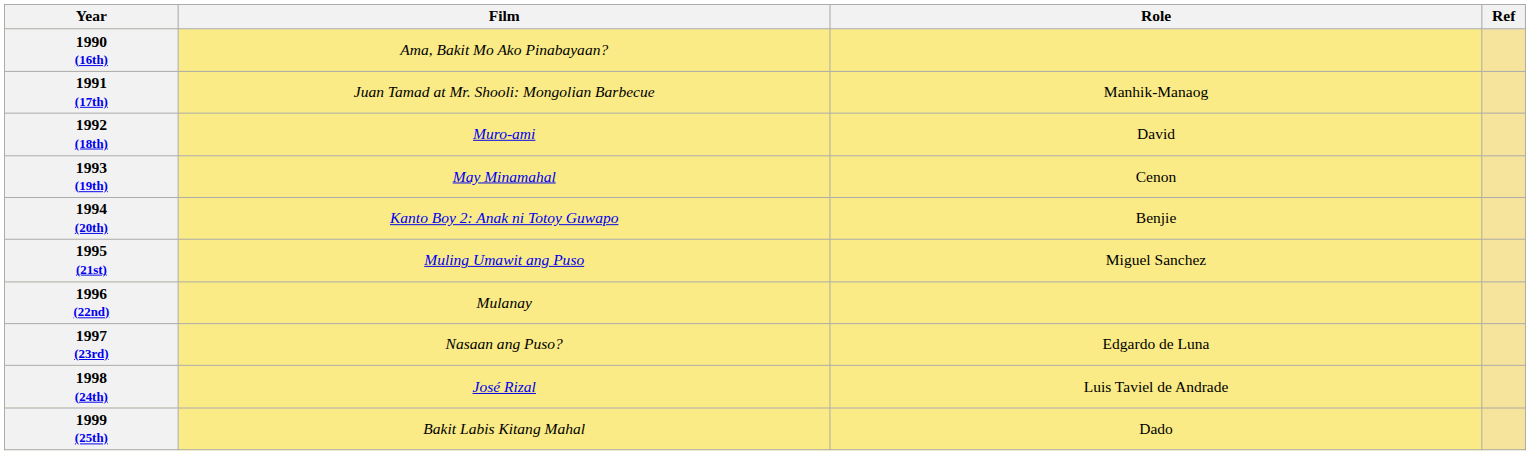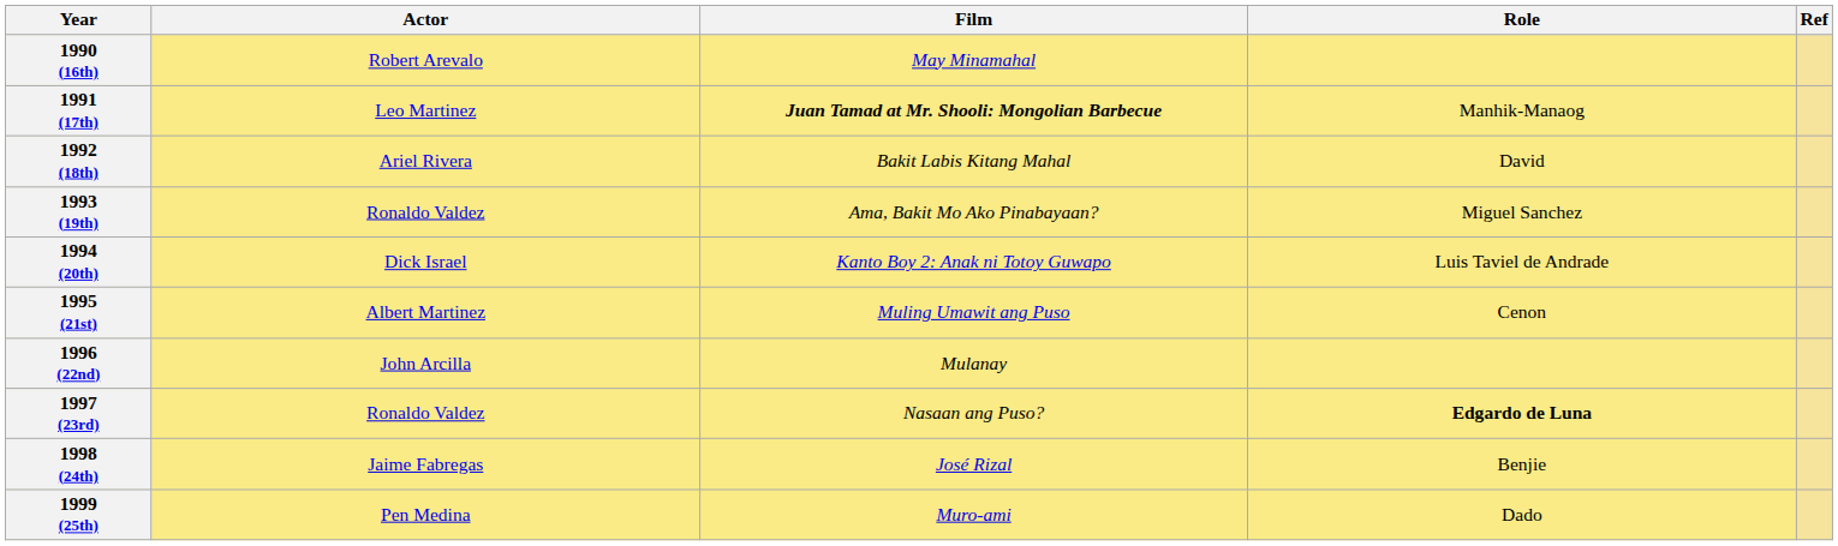 <table class="wikitable" rowspan="2" style="text-align:center; background: #f6e39c">
 <tr style="background:#bebebe;">
 <th scope="col" style="width:8%;">Year</th>
+<th scope="col" style="width:30%;">Actor</th>
 <th scope="col" style="width:30%;">Film</th>
 <th scope="col" style="width:30%;">Role</th>
 <th scope="col" style="width:2%;">Ref</th>
 </tr>
 <tr>
 <th scope="row" style="text-align:center">1990 <br><small><a href='#'>(16th)</a> </small></th>
-<td style="background:#FAEB86"><em>Ama, Bakit Mo Ako Pinabayaan?</em></td>
+<td style="background:#FAEB86"><a href='#'>Robert Arevalo</a></td>
+<td style="background:#FAEB86"><em><a href='#'>May Minamahal</a></em></td>
 <td style="background:#FAEB86"></td>
 <td></td>
 </tr>
 <tr>
 <th scope="row" style="text-align:center">1991 <br><small><a href='#'>(17th)</a> </small></th>
-<td style="background:#FAEB86"><em>Juan Tamad at Mr. Shooli: Mongolian Barbecue</em></td>
+<td style="background:#FAEB86"><a href='#'>Leo Martinez</a></td>
+<td style="background:#FAEB86"><strong><em>Juan Tamad at Mr. Shooli: Mongolian Barbecue</em></strong></td>
 <td style="background:#FAEB86">Manhik-Manaog</td>
 <td></td>
 </tr>
 <tr>
 <th scope="row" style="text-align:center">1992 <br><small><a href='#'>(18th)</a> </small></th>
-<td style="background:#FAEB86"><em><a href='#'>Muro-ami</a></em></td>
+<td style="background:#FAEB86"><a href='#'>Ariel Rivera</a></td>
+<td style="background:#FAEB86"><em>Bakit Labis Kitang Mahal</em></td>
 <td style="background:#FAEB86">David</td>
 <td></td>
 </tr>
 <tr>
 <th scope="row" style="text-align:center">1993 <br><small><a href='#'>(19th)</a> </small></th>
-<td style="background:#FAEB86"><em><a href='#'>May Minamahal</a></em></td>
+<td style="background:#FAEB86"><a href='#'>Ronaldo Valdez</a></td>
+<td style="background:#FAEB86"><em>Ama, Bakit Mo Ako Pinabayaan?</em></td>
+<td style="background:#FAEB86">Miguel Sanchez</td>
+<td></td>
+</tr>
+<tr>
+<th scope="row" style="text-align:center">1994 <br><small><a href='#'>(20th)</a> </small></th>
+<td style="background:#FAEB86"><a href='#'>Dick Israel</a></td>
+<td style="background:#FAEB86"><em><a href='#'>Kanto Boy 2: Anak ni Totoy Guwapo</a></em></td>
+<td style="background:#FAEB86">Luis Taviel de Andrade</td>
+<td></td>
+</tr>
+<tr>
+<th scope="row" style="text-align:center">1995 <br><small><a href='#'>(21st)</a> </small></th>
+<td style="background:#FAEB86"><a href='#'>Albert Martinez</a></td>
+<td style="background:#FAEB86"><em><a href='#'>Muling Umawit ang Puso</a></em></td>
 <td style="background:#FAEB86">Cenon</td>
 <td></td>
 </tr>
 <tr>
-<th scope="row" style="text-align:center">1994 <br><small><a href='#'>(20th)</a> </small></th>
-<td style="background:#FAEB86"><em><a href='#'>Kanto Boy 2: Anak ni Totoy Guwapo</a></em></td>
-<td style="background:#FAEB86">Benjie</td>
-<td></td>
-</tr>
-<tr>
-<th scope="row" style="text-align:center">1995 <br><small><a href='#'>(21st)</a> </small></th>
-<td style="background:#FAEB86"><em><a href='#'>Muling Umawit ang Puso</a></em></td>
-<td style="background:#FAEB86">Miguel Sanchez</td>
-<td></td>
-</tr>
-<tr>
 <th scope="row" style="text-align:center">1996 <br><small><a href='#'>(22nd)</a> </small></th>
+<td style="background:#FAEB86"><a href='#'>John Arcilla</a></td>
 <td style="background:#FAEB86"><em>Mulanay</em></td>
 <td style="background:#FAEB86"></td>
 <td></td>
 </tr>
 <tr>
 <th scope="row" style="text-align:center">1997 <br><small><a href='#'>(23rd)</a> </small></th>
+<td style="background:#FAEB86"><a href='#'>Ronaldo Valdez</a></td>
 <td style="background:#FAEB86"><em>Nasaan ang Puso?</em></td>
-<td style="background:#FAEB86">Edgardo de Luna</td>
+<td style="background:#FAEB86"><strong>Edgardo de Luna</strong></td>
 <td></td>
 </tr>
 <tr>
 <th scope="row" style="text-align:center">1998 <br><small><a href='#'>(24th)</a> </small></th>
+<td style="background:#FAEB86"><a href='#'>Jaime Fabregas</a></td>
 <td style="background:#FAEB86"><em><a href='#'>José Rizal</a></em></td>
-<td style="background:#FAEB86">Luis Taviel de Andrade</td>
+<td style="background:#FAEB86">Benjie</td>
 <td></td>
 </tr>
 <tr>
 <th scope="row" style="text-align:center">1999 <br><small><a href='#'>(25th)</a> </small></th>
-<td style="background:#FAEB86"><em>Bakit Labis Kitang Mahal</em></td>
+<td style="background:#FAEB86"><a href='#'>Pen Medina</a></td>
+<td style="background:#FAEB86"><em><a href='#'>Muro-ami</a></em></td>
 <td style="background:#FAEB86">Dado</td>
 <td></td>
 </tr>
 </table>
